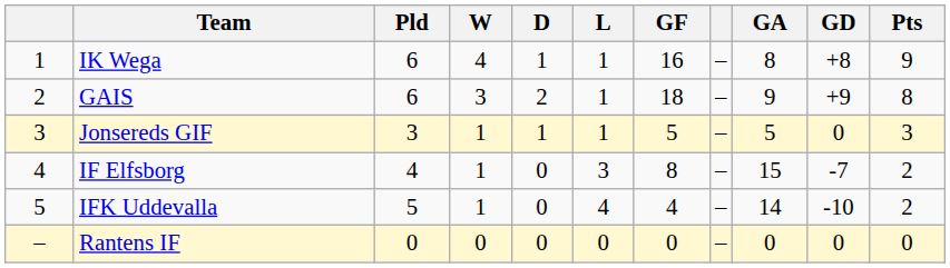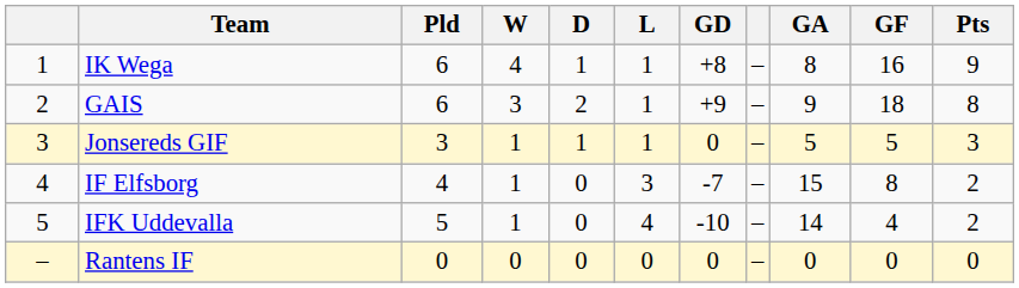 <table class="wikitable" style="text-align: center;">
 <tr>
 <th style="width: 40px;"></th>
 <th style="width: 200px;">Team</th>
 <th style="width: 45px;">Pld</th>
 <th style="width: 35px;">W</th>
 <th style="width: 35px;">D</th>
 <th style="width: 35px;">L</th>
-<th style="width: 45px;">GF</th>
+<th style="width: 35px;">GD</th>
 <th></th>
 <th style="width: 45px;">GA</th>
-<th style="width: 35px;">GD</th>
+<th style="width: 45px;">GF</th>
 <th style="width: 45px;">Pts</th>
 </tr>
 <tr>
 <td>1</td>
 <td style="text-align: left;"><a href='#'>IK Wega</a></td>
 <td>6</td>
 <td>4</td>
 <td>1</td>
 <td>1</td>
-<td>16</td>
+<td>+8</td>
 <td>–</td>
 <td>8</td>
-<td>+8</td>
+<td>16</td>
 <td>9</td>
 </tr>
 <tr>
 <td>2</td>
 <td style="text-align: left;"><a href='#'>GAIS</a></td>
 <td>6</td>
 <td>3</td>
 <td>2</td>
 <td>1</td>
-<td>18</td>
+<td>+9</td>
 <td>–</td>
 <td>9</td>
-<td>+9</td>
+<td>18</td>
 <td>8</td>
 </tr>
 <tr style="background: #fff8d1">
 <td>3</td>
 <td style="text-align: left;"><a href='#'>Jonsereds GIF</a></td>
 <td>3</td>
 <td>1</td>
 <td>1</td>
 <td>1</td>
-<td>5</td>
+<td>0</td>
 <td>–</td>
 <td>5</td>
-<td>0</td>
+<td>5</td>
 <td>3</td>
 </tr>
 <tr>
 <td>4</td>
 <td style="text-align: left;"><a href='#'>IF Elfsborg</a></td>
 <td>4</td>
 <td>1</td>
 <td>0</td>
 <td>3</td>
-<td>8</td>
+<td>-7</td>
 <td>–</td>
 <td>15</td>
-<td>-7</td>
+<td>8</td>
 <td>2</td>
 </tr>
 <tr>
 <td>5</td>
 <td style="text-align: left;"><a href='#'>IFK Uddevalla</a></td>
 <td>5</td>
 <td>1</td>
 <td>0</td>
 <td>4</td>
-<td>4</td>
+<td>-10</td>
 <td>–</td>
 <td>14</td>
-<td>-10</td>
+<td>4</td>
 <td>2</td>
 </tr>
 <tr style="background: #fff8d1">
 <td>–</td>
 <td style="text-align: left;"><a href='#'>Rantens IF</a></td>
 <td>0</td>
 <td>0</td>
 <td>0</td>
 <td>0</td>
 <td>0</td>
 <td>–</td>
 <td>0</td>
 <td>0</td>
 <td>0</td>
 </tr>
 </table>
